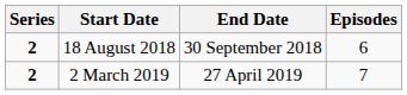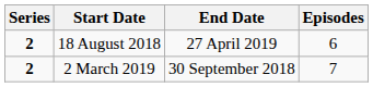 <table class="wikitable" style="text-align:center;">
 <tr>
 <th>Series</th>
 <th>Start Date</th>
 <th>End Date</th>
 <th>Episodes</th>
 </tr>
 <tr>
 <td><strong>2</strong></td>
 <td>18 August 2018</td>
-<td>30 September 2018</td>
+<td>27 April 2019</td>
 <td>6</td>
 </tr>
 <tr>
 <td><strong>2</strong></td>
 <td>2 March 2019</td>
-<td>27 April 2019</td>
+<td>30 September 2018</td>
 <td>7</td>
 </tr>
 </table>
